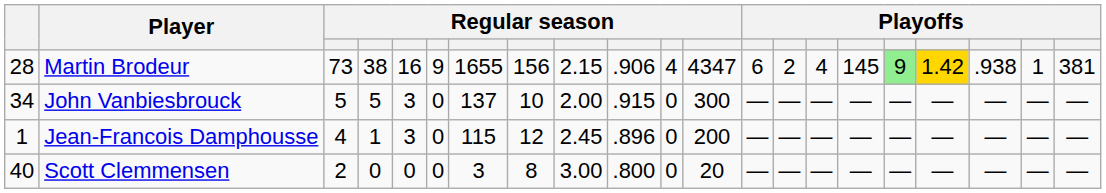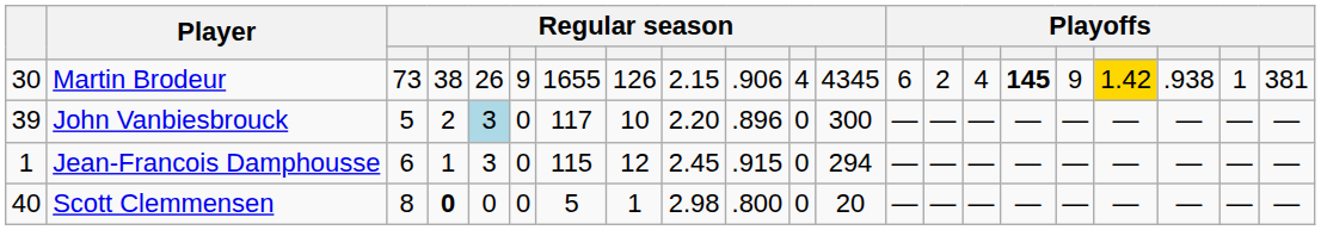 <table class="wikitable plainrowheaders" style="text-align:center;">
 <tr>
 <th scope="col" rowspan="2"></th>
 <th scope="col" rowspan="2">Player</th>
 <th scope=colgroup colspan=10>Regular season</th>
 <th scope=colgroup colspan=9>Playoffs</th>
 </tr>
 <tr>
 <th scope="col"></th>
 <th scope="col"></th>
 <th scope="col"></th>
 <th scope="col"></th>
 <th scope="col"></th>
 <th scope="col"></th>
 <th scope="col"></th>
 <th scope="col"></th>
 <th scope="col"></th>
 <th scope="col"></th>
 <th scope="col"></th>
 <th scope="col"></th>
 <th scope="col"></th>
 <th scope="col"></th>
 <th scope="col"></th>
 <th scope="col"></th>
 <th scope="col"></th>
 <th scope="col"></th>
 <th scope="col"></th>
 </tr>
 <tr>
-<td scope="row">28</td>
+<td scope="row">30</td>
 <td align="left"><a href='#'>Martin Brodeur</a></td>
 <td>73</td>
 <td>38</td>
-<td>16</td>
+<td>26</td>
 <td>9</td>
 <td>1655</td>
-<td>156</td>
+<td>126</td>
 <td>2.15</td>
 <td>.906</td>
 <td>4</td>
-<td>4347</td>
+<td>4345</td>
 <td>6</td>
 <td>2</td>
 <td>4</td>
-<td>145</td>
-<td style="background: lightgreen;">9</td>
+<td><strong>145</strong></td>
+<td>9</td>
 <td style="background: gold;">1.42</td>
 <td>.938</td>
 <td>1</td>
 <td>381</td>
 </tr>
 <tr>
-<td scope="row">34</td>
+<td scope="row">39</td>
 <td align="left"><a href='#'>John Vanbiesbrouck</a></td>
 <td>5</td>
-<td>5</td>
-<td>3</td>
+<td>2</td>
+<td style="background: lightblue;">3</td>
 <td>0</td>
-<td>137</td>
+<td>117</td>
 <td>10</td>
-<td>2.00</td>
-<td>.915</td>
+<td>2.20</td>
+<td>.896</td>
 <td>0</td>
 <td>300</td>
 <td>—</td>
 <td>—</td>
 <td>—</td>
 <td>—</td>
 <td>—</td>
 <td>—</td>
 <td>—</td>
 <td>—</td>
 <td>—</td>
 </tr>
 <tr>
 <td scope="row">1</td>
 <td align="left"><a href='#'>Jean-Francois Damphousse</a></td>
-<td>4</td>
+<td>6</td>
 <td>1</td>
 <td>3</td>
 <td>0</td>
 <td>115</td>
 <td>12</td>
 <td>2.45</td>
-<td>.896</td>
+<td>.915</td>
 <td>0</td>
-<td>200</td>
+<td>294</td>
 <td>—</td>
 <td>—</td>
 <td>—</td>
 <td>—</td>
 <td>—</td>
 <td>—</td>
 <td>—</td>
 <td>—</td>
 <td>—</td>
 </tr>
 <tr>
 <td scope="row">40</td>
 <td align="left"><a href='#'>Scott Clemmensen</a></td>
-<td>2</td>
+<td>8</td>
+<td><strong>0</strong></td>
 <td>0</td>
 <td>0</td>
-<td>0</td>
-<td>3</td>
-<td>8</td>
-<td>3.00</td>
+<td>5</td>
+<td>1</td>
+<td>2.98</td>
 <td>.800</td>
 <td>0</td>
 <td>20</td>
 <td>—</td>
 <td>—</td>
 <td>—</td>
 <td>—</td>
 <td>—</td>
 <td>—</td>
 <td>—</td>
 <td>—</td>
 <td>—</td>
 </tr>
 </table>
